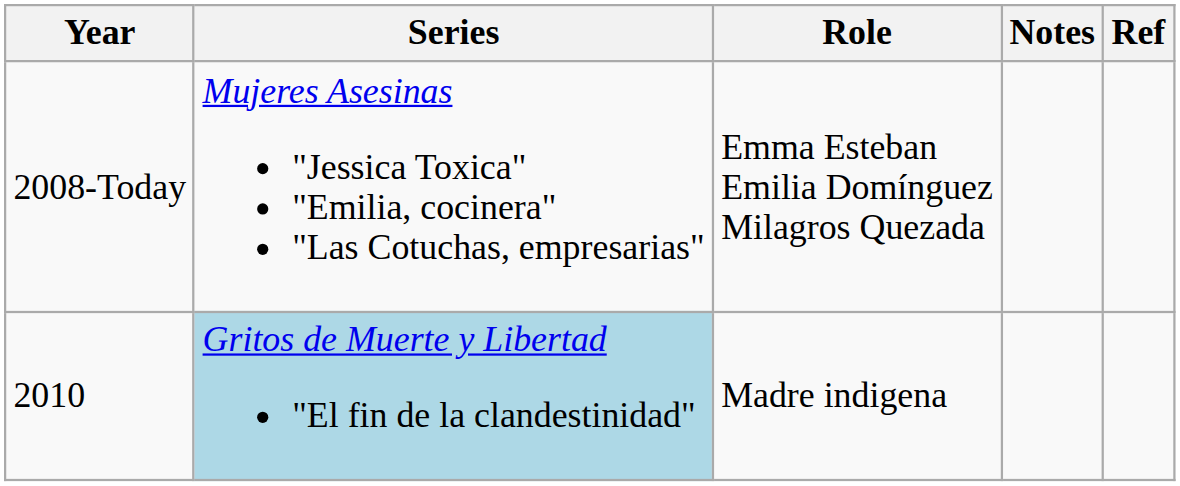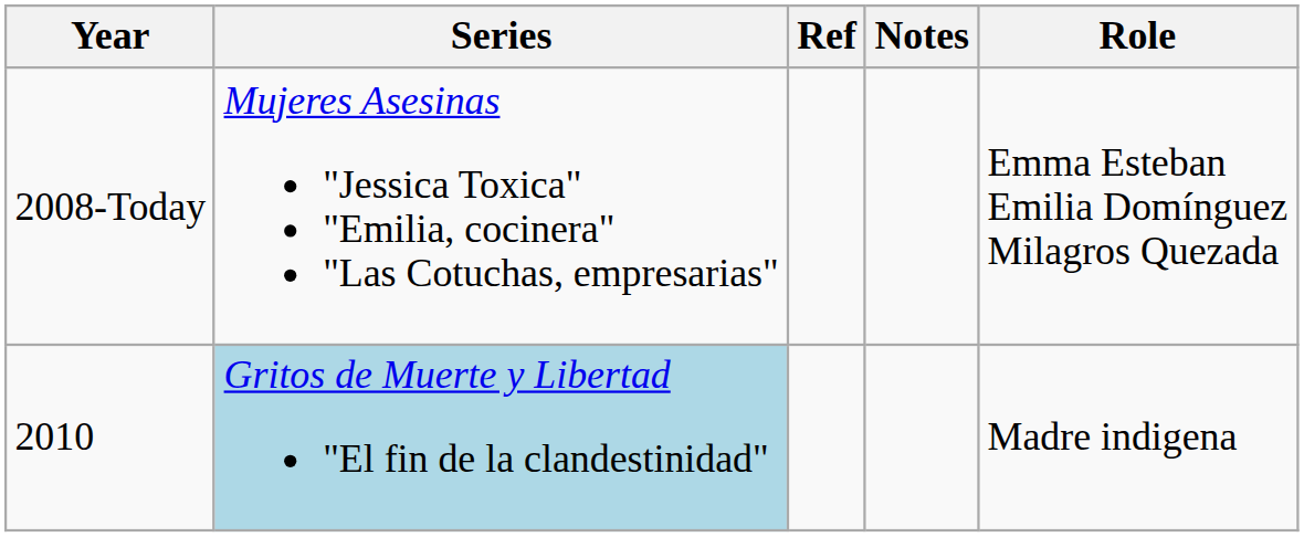 <table class="wikitable sortable">
 <tr>
 <th>Year</th>
 <th>Series</th>
+<th class="unsortable">Ref</th>
+<th class="unsortable">Notes</th>
 <th>Role</th>
-<th class="unsortable">Notes</th>
-<th class="unsortable">Ref</th>
 </tr>
 <tr>
 <td>2008-Today</td>
 <td><em><a href='#'>Mujeres Asesinas</a></em><br><ul><li>"Jessica Toxica"</li><li>"Emilia, cocinera"</li><li>"Las Cotuchas, empresarias"</li></ul></td>
-<td>Emma Esteban<br>Emilia Domínguez<br>Milagros Quezada</td>
 <td></td>
 <td></td>
+<td>Emma Esteban<br>Emilia Domínguez<br>Milagros Quezada</td>
 </tr>
 <tr>
 <td>2010</td>
 <td style="background: lightblue;"><em><a href='#'>Gritos de Muerte y Libertad</a></em><br><ul><li>"El fin de la clandestinidad"</li></ul></td>
-<td>Madre indigena</td>
 <td></td>
 <td></td>
+<td>Madre indigena</td>
 </tr>
 </table>
